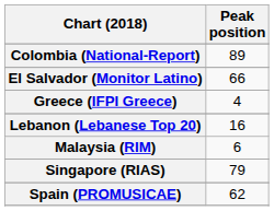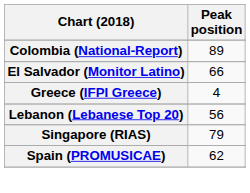 <table class="wikitable sortable plainrowheaders" style="text-align:center">
 <tr>
 <th scope="col">Chart (2018)</th>
 <th scope="col">Peak<br>position</th>
 </tr>
 <tr>
 </tr>
 <tr>
 </tr>
 <tr>
 </tr>
 <tr>
 </tr>
 <tr>
 </tr>
 <tr>
 <th scope="row">Colombia (<a href='#'>National-Report</a>)</th>
 <td>89</td>
 </tr>
 <tr>
 </tr>
 <tr>
 </tr>
 <tr>
 <th scope="row">El Salvador (<a href='#'>Monitor Latino</a>)</th>
 <td>66</td>
 </tr>
 <tr>
 </tr>
 <tr>
 </tr>
 <tr>
 </tr>
 <tr>
 <th scope="row">Greece (<a href='#'>IFPI Greece</a>)</th>
 <td>4</td>
 </tr>
 <tr>
 </tr>
 <tr>
 </tr>
 <tr>
 </tr>
 <tr>
 </tr>
 <tr>
 <th scope="row">Lebanon (<a href='#'>Lebanese Top 20</a>)</th>
-<td>16</td>
-</tr>
-<tr>
-<th scope="row">Malaysia (<a href='#'>RIM</a>)</th>
-<td>6</td>
+<td>56</td>
 </tr>
 <tr>
 </tr>
 <tr>
 </tr>
 <tr>
 </tr>
 <tr>
 </tr>
 <tr>
 </tr>
 <tr>
 </tr>
 <tr>
 <th scope="row">Singapore (RIAS)</th>
 <td>79</td>
 </tr>
 <tr>
 </tr>
 <tr>
 <th scope="row">Spain (<a href='#'>PROMUSICAE</a>)</th>
 <td>62</td>
 </tr>
 <tr>
 </tr>
 <tr>
 </tr>
 <tr>
 </tr>
 <tr>
 </tr>
 <tr>
 </tr>
 <tr>
 </tr>
 <tr>
 </tr>
 <tr>
 </tr>
 <tr>
 </tr>
 </table>
